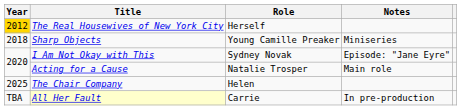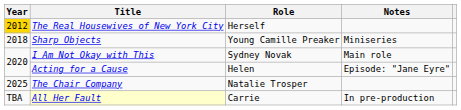 <table class="wikitable sortable">
 <tr>
 <th>Year</th>
 <th>Title</th>
 <th>Role</th>
 <th class="unsortable">Notes</th>
 <th class="unsortable"></th>
 </tr>
 <tr>
 <td style="background: gold;">2012</td>
 <td><em><a href='#'>The Real Housewives of New York City</a></em></td>
 <td>Herself</td>
 <td></td>
 <td></td>
 </tr>
 <tr>
 <td>2018</td>
 <td><em><a href='#'>Sharp Objects</a></em></td>
 <td>Young Camille Preaker</td>
 <td>Miniseries</td>
 <td></td>
 </tr>
 <tr>
 <td rowspan="2">2020</td>
 <td><em><a href='#'>I Am Not Okay with This</a></em></td>
 <td>Sydney Novak</td>
-<td>Episode: "Jane Eyre"</td>
+<td>Main role</td>
 <td></td>
 </tr>
 <tr>
 <td><em><a href='#'>Acting for a Cause</a></em></td>
-<td>Natalie Trosper</td>
-<td>Main role</td>
+<td>Helen</td>
+<td>Episode: "Jane Eyre"</td>
 <td></td>
 </tr>
 <tr>
 <td>2025</td>
 <td> <em><a href='#'>The Chair Company</a></em></td>
-<td>Helen</td>
+<td>Natalie Trosper</td>
 <td></td>
 <td></td>
 </tr>
 <tr>
 <td>TBA</td>
 <td style="background:#FFFFCC;"> <em><a href='#'>All Her Fault</a></em></td>
 <td>Carrie</td>
 <td>In pre-production</td>
 <td></td>
 </tr>
 </table>
